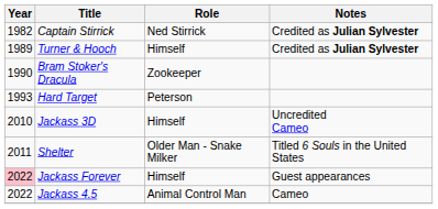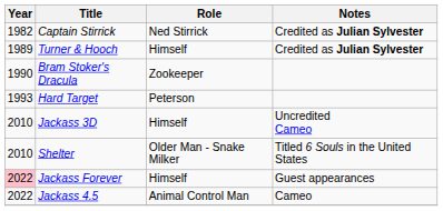 <table class="wikitable sortable">
 <tr>
 <th>Year</th>
 <th>Title</th>
 <th>Role</th>
 <th>Notes</th>
 </tr>
 <tr>
 <td>1982</td>
 <td><em>Captain Stirrick</em></td>
 <td>Ned Stirrick</td>
 <td>Credited as <strong>Julian Sylvester</strong></td>
 </tr>
 <tr>
 <td>1989</td>
 <td><em><a href='#'>Turner & Hooch</a></em></td>
 <td>Himself</td>
 <td>Credited as <strong>Julian Sylvester</strong></td>
 </tr>
 <tr>
 <td>1990</td>
 <td><em><a href='#'>Bram Stoker's Dracula</a></em></td>
 <td>Zookeeper</td>
 <td></td>
 </tr>
 <tr>
 <td>1993</td>
 <td><em><a href='#'>Hard Target</a></em></td>
 <td>Peterson</td>
 <td></td>
 </tr>
 <tr>
 <td>2010</td>
 <td><em><a href='#'>Jackass 3D</a></em></td>
 <td>Himself</td>
 <td>Uncredited<br><a href='#'>Cameo</a></td>
 </tr>
 <tr>
-<td>2011</td>
+<td>2010</td>
 <td><em><a href='#'>Shelter</a></em></td>
 <td>Older Man - Snake Milker</td>
 <td>Titled <em>6 Souls</em> in the United States</td>
 </tr>
 <tr>
 <td style="background: pink;">2022</td>
 <td><em><a href='#'>Jackass Forever</a></em></td>
 <td>Himself</td>
 <td>Guest appearances</td>
 </tr>
 <tr>
 <td>2022</td>
 <td><em><a href='#'>Jackass 4.5</a></em></td>
 <td>Animal Control Man</td>
 <td>Cameo</td>
 </tr>
 <tr>
 </tr>
 </table>
